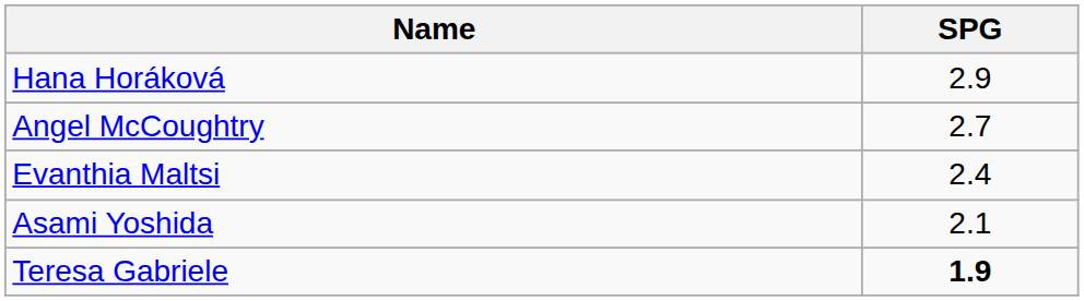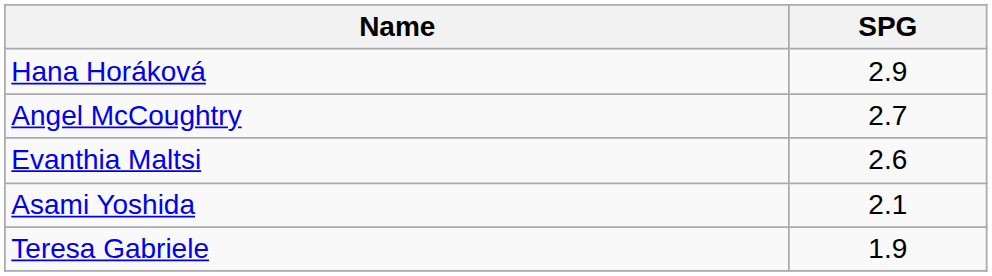 <table class=wikitable width="90%">
 <tr>
 <th width="80%">Name</th>
 <th width="20%">SPG</th>
 </tr>
 <tr>
 <td> <a href='#'>Hana Horáková</a></td>
 <td align=center>2.9</td>
 </tr>
 <tr>
 <td> <a href='#'>Angel McCoughtry</a></td>
 <td align=center>2.7</td>
 </tr>
 <tr>
 <td> <a href='#'>Evanthia Maltsi</a></td>
-<td align=center>2.4</td>
+<td align=center>2.6</td>
 </tr>
 <tr>
 <td> <a href='#'>Asami Yoshida</a></td>
 <td align=center>2.1</td>
 </tr>
 <tr>
 <td> <a href='#'>Teresa Gabriele</a></td>
-<td align=center><strong>1.9</strong></td>
+<td align=center>1.9</td>
 </tr>
 </table>
